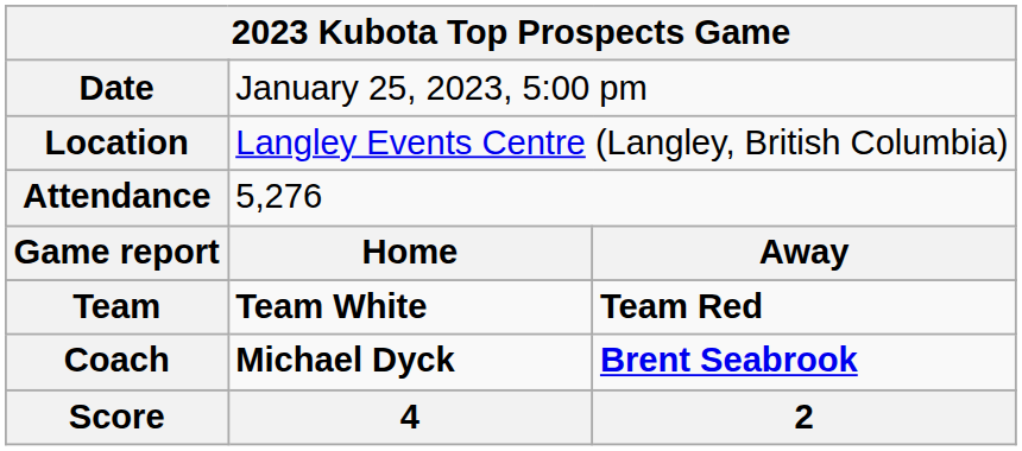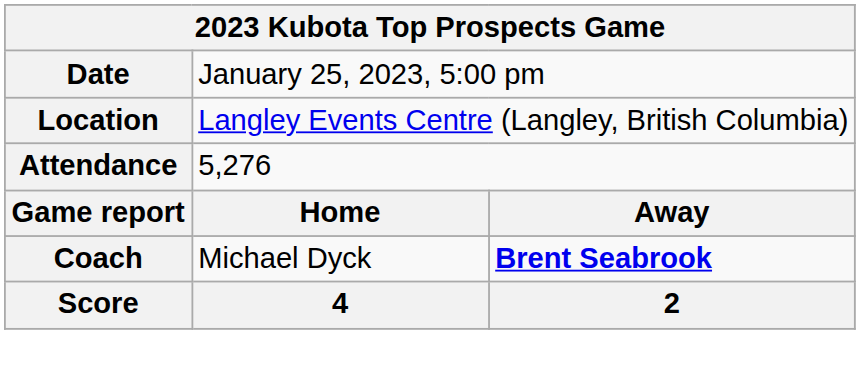 <table class="wikitable">
 <tr>
 <th colspan="3">2023 Kubota Top Prospects Game</th>
 </tr>
 <tr>
 <th>Date</th>
 <td colspan="2">January 25, 2023, 5:00 pm</td>
 </tr>
 <tr>
 <th>Location</th>
 <td colspan="2"><a href='#'>Langley Events Centre</a> (Langley, British Columbia)</td>
 </tr>
 <tr>
 <th>Attendance</th>
 <td colspan="2">5,276</td>
 </tr>
 <tr>
 <th>Game report</th>
 <th>Home</th>
 <th>Away</th>
 </tr>
 <tr>
-<th>Team</th>
-<td><strong>Team White</strong></td>
-<td><strong>Team Red</strong></td>
-</tr>
-<tr>
 <th>Coach</th>
-<td><strong>Michael Dyck</strong></td>
+<td>Michael Dyck</td>
 <td><strong><a href='#'>Brent Seabrook</a></strong></td>
 </tr>
 <tr>
 <th>Score</th>
 <th>4</th>
 <th>2</th>
 </tr>
 </table>
